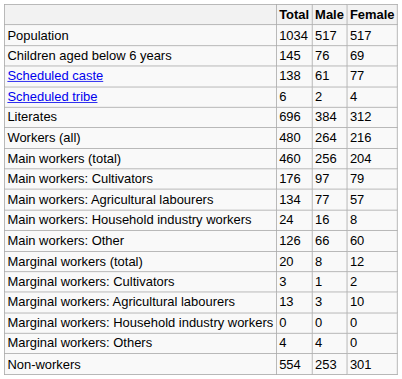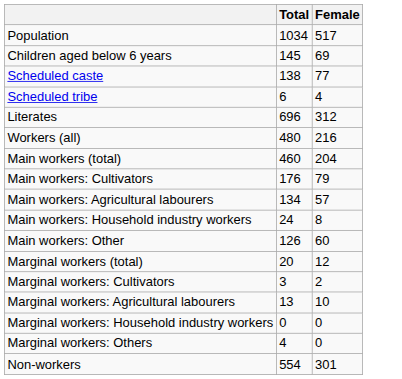 <table class="wikitable sortable">
 <tr>
 <th></th>
 <th>Total</th>
-<th>Male</th>
 <th>Female</th>
 </tr>
 <tr>
 <td>Population</td>
 <td>1034</td>
 <td>517</td>
-<td>517</td>
 </tr>
 <tr>
 <td>Children aged below 6 years</td>
 <td>145</td>
-<td>76</td>
 <td>69</td>
 </tr>
 <tr>
 <td><a href='#'>Scheduled caste</a></td>
 <td>138</td>
-<td>61</td>
 <td>77</td>
 </tr>
 <tr>
 <td><a href='#'>Scheduled tribe</a></td>
 <td>6</td>
-<td>2</td>
 <td>4</td>
 </tr>
 <tr>
 <td>Literates</td>
 <td>696</td>
-<td>384</td>
 <td>312</td>
 </tr>
 <tr>
 <td>Workers (all)</td>
 <td>480</td>
-<td>264</td>
 <td>216</td>
 </tr>
 <tr>
 <td>Main workers (total)</td>
 <td>460</td>
-<td>256</td>
 <td>204</td>
 </tr>
 <tr>
 <td>Main workers: Cultivators</td>
 <td>176</td>
-<td>97</td>
 <td>79</td>
 </tr>
 <tr>
 <td>Main workers: Agricultural labourers</td>
 <td>134</td>
-<td>77</td>
 <td>57</td>
 </tr>
 <tr>
 <td>Main workers: Household industry workers</td>
 <td>24</td>
-<td>16</td>
 <td>8</td>
 </tr>
 <tr>
 <td>Main workers: Other</td>
 <td>126</td>
-<td>66</td>
 <td>60</td>
 </tr>
 <tr>
 <td>Marginal workers (total)</td>
 <td>20</td>
-<td>8</td>
 <td>12</td>
 </tr>
 <tr>
 <td>Marginal workers: Cultivators</td>
 <td>3</td>
-<td>1</td>
 <td>2</td>
 </tr>
 <tr>
 <td>Marginal workers: Agricultural labourers</td>
 <td>13</td>
-<td>3</td>
 <td>10</td>
 </tr>
 <tr>
 <td>Marginal workers: Household industry workers</td>
 <td>0</td>
 <td>0</td>
-<td>0</td>
 </tr>
 <tr>
 <td>Marginal workers: Others</td>
-<td>4</td>
 <td>4</td>
 <td>0</td>
 </tr>
 <tr>
 <td>Non-workers</td>
 <td>554</td>
-<td>253</td>
 <td>301</td>
 </tr>
 </table>
